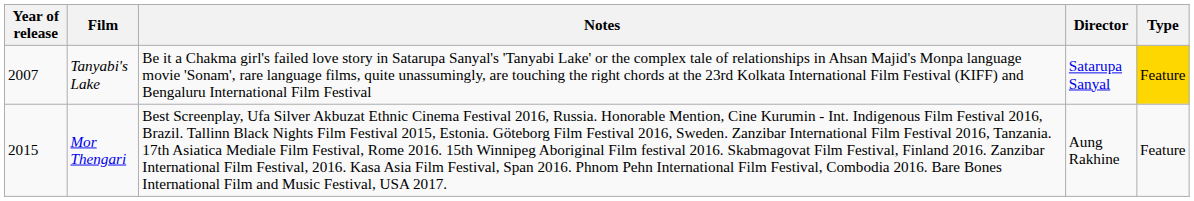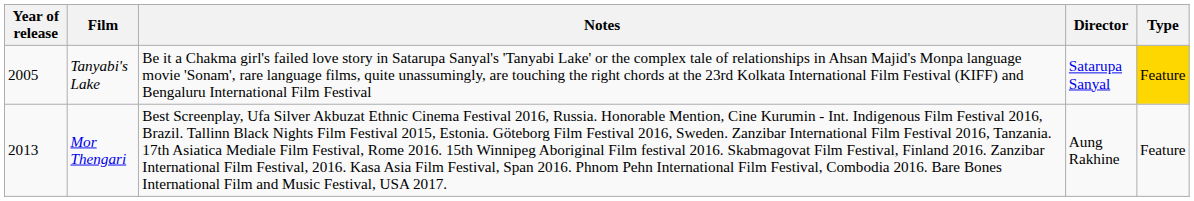 <table class="wikitable sortable">
 <tr>
 <th>Year of release</th>
 <th>Film</th>
 <th>Notes</th>
 <th>Director</th>
 <th>Type</th>
 </tr>
 <tr>
-<td>2007</td>
+<td>2005</td>
 <td><em>Tanyabi's Lake</em></td>
 <td>Be it a Chakma girl's failed love story in Satarupa Sanyal's 'Tanyabi Lake' or the complex tale of relationships in Ahsan Majid's Monpa language movie 'Sonam', rare language films, quite unassumingly, are touching the right chords at the 23rd Kolkata International Film Festival (KIFF) and Bengaluru International Film Festival</td>
 <td><a href='#'>Satarupa Sanyal</a></td>
 <td style="background: gold;">Feature</td>
 </tr>
 <tr>
-<td>2015</td>
+<td>2013</td>
 <td><em><a href='#'>Mor Thengari</a></em></td>
 <td>Best Screenplay, Ufa Silver Akbuzat Ethnic Cinema Festival 2016, Russia. Honorable Mention, Cine Kurumin - Int. Indigenous Film Festival 2016, Brazil. Tallinn Black Nights Film Festival 2015, Estonia. Göteborg Film Festival 2016, Sweden. Zanzibar International Film Festival 2016, Tanzania. 17th Asiatica Mediale Film Festival, Rome 2016. 15th Winnipeg Aboriginal Film festival 2016. Skabmagovat Film Festival, Finland 2016. Zanzibar International Film Festival, 2016. Kasa Asia Film Festival, Span 2016. Phnom Pehn International Film Festival, Combodia 2016. Bare Bones International Film and Music Festival, USA 2017.</td>
 <td>Aung Rakhine</td>
 <td>Feature</td>
 </tr>
 </table>
